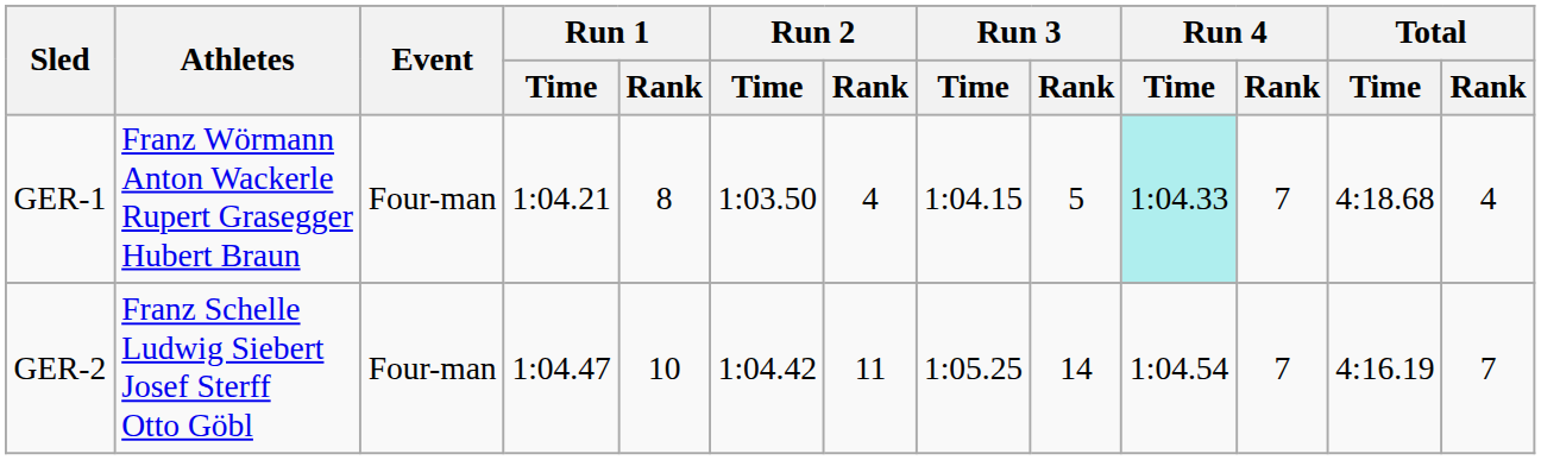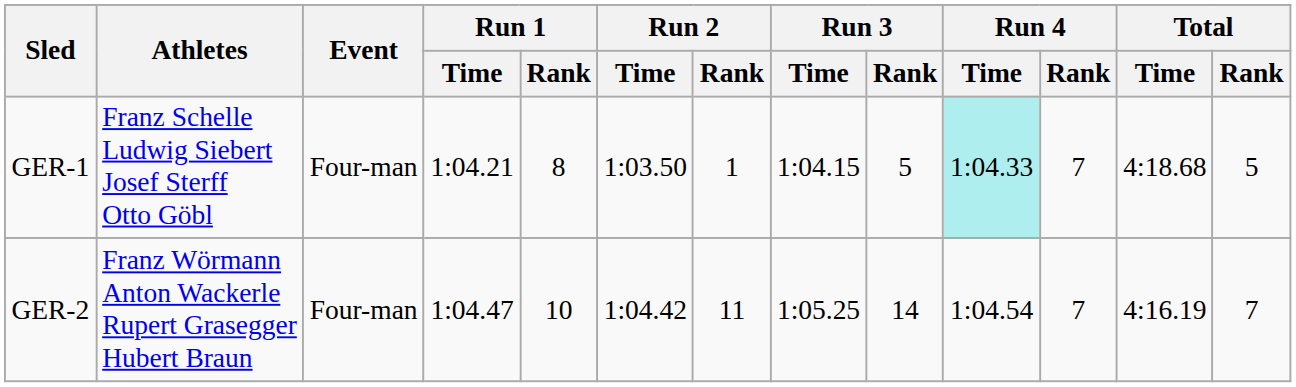 <table class="wikitable"  border="1" style="font-size:90%">
 <tr>
 <th rowspan="2">Sled</th>
 <th rowspan="2">Athletes</th>
 <th rowspan="2">Event</th>
 <th colspan="2">Run 1</th>
 <th colspan="2">Run 2</th>
 <th colspan="2">Run 3</th>
 <th colspan="2">Run 4</th>
 <th colspan="2">Total</th>
 </tr>
 <tr>
 <th>Time</th>
 <th>Rank</th>
 <th>Time</th>
 <th>Rank</th>
 <th>Time</th>
 <th>Rank</th>
 <th>Time</th>
 <th>Rank</th>
 <th>Time</th>
 <th>Rank</th>
 </tr>
 <tr>
 <td align="center">GER-1</td>
-<td><a href='#'>Franz Wörmann</a><br><a href='#'>Anton Wackerle</a><br><a href='#'>Rupert Grasegger</a><br><a href='#'>Hubert Braun</a></td>
+<td><a href='#'>Franz Schelle</a><br><a href='#'>Ludwig Siebert</a><br><a href='#'>Josef Sterff</a><br><a href='#'>Otto Göbl</a></td>
 <td>Four-man</td>
 <td align="center">1:04.21</td>
 <td align="center">8</td>
 <td align="center">1:03.50</td>
-<td align="center">4</td>
+<td align="center">1</td>
 <td align="center">1:04.15</td>
 <td align="center">5</td>
 <td align="center" style="background: paleturquoise;">1:04.33</td>
 <td align="center">7</td>
 <td align="center">4:18.68</td>
-<td align="center">4</td>
+<td align="center">5</td>
 </tr>
 <tr>
 <td align="center">GER-2</td>
-<td><a href='#'>Franz Schelle</a><br><a href='#'>Ludwig Siebert</a><br><a href='#'>Josef Sterff</a><br><a href='#'>Otto Göbl</a></td>
+<td><a href='#'>Franz Wörmann</a><br><a href='#'>Anton Wackerle</a><br><a href='#'>Rupert Grasegger</a><br><a href='#'>Hubert Braun</a></td>
 <td>Four-man</td>
 <td align="center">1:04.47</td>
 <td align="center">10</td>
 <td align="center">1:04.42</td>
 <td align="center">11</td>
 <td align="center">1:05.25</td>
 <td align="center">14</td>
 <td align="center">1:04.54</td>
 <td align="center">7</td>
 <td align="center">4:16.19</td>
 <td align="center">7</td>
 </tr>
 </table>
